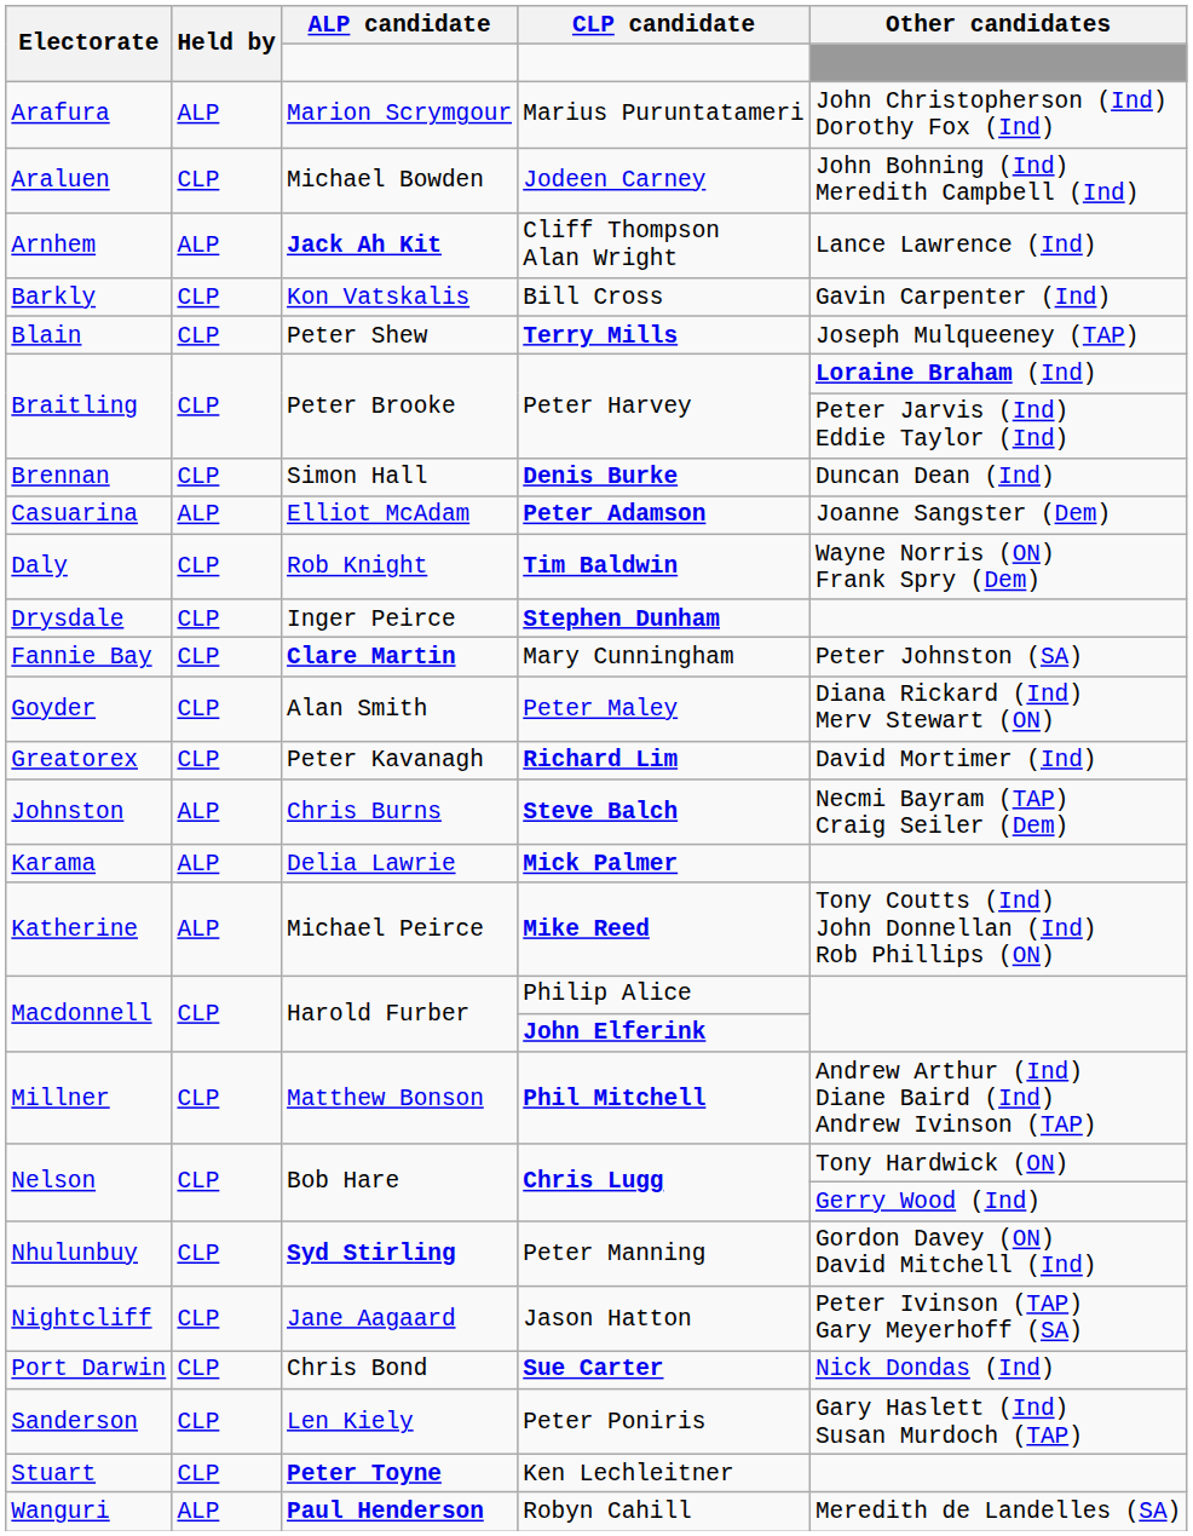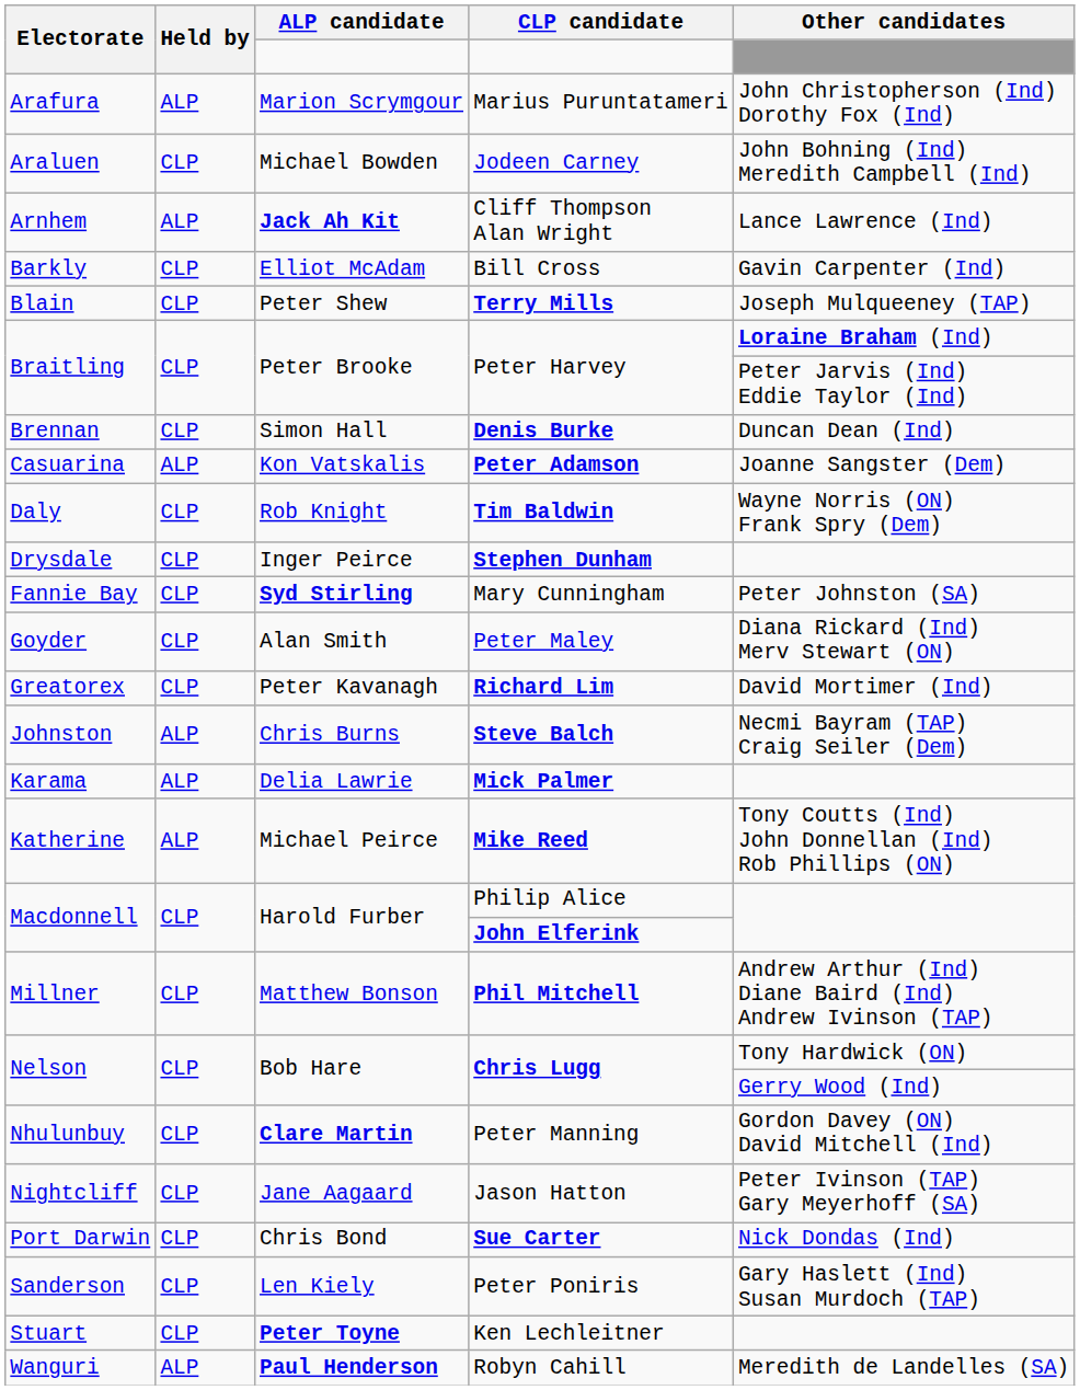 <table class="wikitable">
 <tr>
 <th rowspan=2>Electorate</th>
 <th rowspan=2>Held by</th>
 <th><a href='#'>ALP</a> candidate</th>
 <th><a href='#'>CLP</a> candidate</th>
 <th>Other candidates</th>
 </tr>
 <tr>
 <td></td>
 <td></td>
 <td style="background:#999;"> </td>
 </tr>
 <tr>
 <td><a href='#'>Arafura</a></td>
 <td><a href='#'>ALP</a></td>
 <td><a href='#'>Marion Scrymgour</a></td>
 <td>Marius Puruntatameri</td>
 <td>John Christopherson (<a href='#'>Ind</a>) <br> Dorothy Fox (<a href='#'>Ind</a>)</td>
 </tr>
 <tr>
 <td><a href='#'>Araluen</a></td>
 <td><a href='#'>CLP</a></td>
 <td>Michael Bowden</td>
 <td><a href='#'>Jodeen Carney</a></td>
 <td>John Bohning (<a href='#'>Ind</a>) <br> Meredith Campbell (<a href='#'>Ind</a>)</td>
 </tr>
 <tr>
 <td><a href='#'>Arnhem</a></td>
 <td><a href='#'>ALP</a></td>
 <td><strong><a href='#'>Jack Ah Kit</a></strong></td>
 <td>Cliff Thompson <br> Alan Wright</td>
 <td>Lance Lawrence (<a href='#'>Ind</a>)</td>
 </tr>
 <tr>
 <td><a href='#'>Barkly</a></td>
 <td><a href='#'>CLP</a></td>
-<td><a href='#'>Kon Vatskalis</a></td>
+<td><a href='#'>Elliot McAdam</a></td>
 <td>Bill Cross</td>
 <td>Gavin Carpenter (<a href='#'>Ind</a>)</td>
 </tr>
 <tr>
 <td><a href='#'>Blain</a></td>
 <td><a href='#'>CLP</a></td>
 <td>Peter Shew</td>
 <td><strong><a href='#'>Terry Mills</a></strong></td>
 <td>Joseph Mulqueeney (<a href='#'>TAP</a>)</td>
 </tr>
 <tr>
 <td rowspan=2><a href='#'>Braitling</a></td>
 <td rowspan=2><a href='#'>CLP</a></td>
 <td rowspan=2>Peter Brooke</td>
 <td rowspan=2>Peter Harvey</td>
 <td><strong><a href='#'>Loraine Braham</a></strong> (<a href='#'>Ind</a>)</td>
 </tr>
 <tr>
 <td>Peter Jarvis (<a href='#'>Ind</a>) <br> Eddie Taylor (<a href='#'>Ind</a>)</td>
 </tr>
 <tr>
 <td><a href='#'>Brennan</a></td>
 <td><a href='#'>CLP</a></td>
 <td>Simon Hall</td>
 <td><strong><a href='#'>Denis Burke</a></strong></td>
 <td>Duncan Dean (<a href='#'>Ind</a>)</td>
 </tr>
 <tr>
 <td><a href='#'>Casuarina</a></td>
 <td><a href='#'>ALP</a></td>
-<td><a href='#'>Elliot McAdam</a></td>
+<td><a href='#'>Kon Vatskalis</a></td>
 <td><strong><a href='#'>Peter Adamson</a></strong></td>
 <td>Joanne Sangster (<a href='#'>Dem</a>)</td>
 </tr>
 <tr>
 <td><a href='#'>Daly</a></td>
 <td><a href='#'>CLP</a></td>
 <td><a href='#'>Rob Knight</a></td>
 <td><strong><a href='#'>Tim Baldwin</a></strong></td>
 <td>Wayne Norris (<a href='#'>ON</a>) <br> Frank Spry (<a href='#'>Dem</a>)</td>
 </tr>
 <tr>
 <td><a href='#'>Drysdale</a></td>
 <td><a href='#'>CLP</a></td>
 <td>Inger Peirce</td>
 <td><strong><a href='#'>Stephen Dunham</a></strong></td>
 <td></td>
 </tr>
 <tr>
 <td><a href='#'>Fannie Bay</a></td>
 <td><a href='#'>CLP</a></td>
-<td><strong><a href='#'>Clare Martin</a></strong></td>
+<td><strong><a href='#'>Syd Stirling</a></strong></td>
 <td>Mary Cunningham</td>
 <td>Peter Johnston (<a href='#'>SA</a>)</td>
 </tr>
 <tr>
 <td><a href='#'>Goyder</a></td>
 <td><a href='#'>CLP</a></td>
 <td>Alan Smith</td>
 <td><a href='#'>Peter Maley</a></td>
 <td>Diana Rickard (<a href='#'>Ind</a>) <br> Merv Stewart (<a href='#'>ON</a>)</td>
 </tr>
 <tr>
 <td><a href='#'>Greatorex</a></td>
 <td><a href='#'>CLP</a></td>
 <td>Peter Kavanagh</td>
 <td><strong><a href='#'>Richard Lim</a></strong></td>
 <td>David Mortimer (<a href='#'>Ind</a>)</td>
 </tr>
 <tr>
 <td><a href='#'>Johnston</a></td>
 <td><a href='#'>ALP</a></td>
 <td><a href='#'>Chris Burns</a></td>
 <td><strong><a href='#'>Steve Balch</a></strong></td>
 <td>Necmi Bayram (<a href='#'>TAP</a>) <br> Craig Seiler (<a href='#'>Dem</a>)</td>
 </tr>
 <tr>
 <td><a href='#'>Karama</a></td>
 <td><a href='#'>ALP</a></td>
 <td><a href='#'>Delia Lawrie</a></td>
 <td><strong><a href='#'>Mick Palmer</a></strong></td>
 <td></td>
 </tr>
 <tr>
 <td><a href='#'>Katherine</a></td>
 <td><a href='#'>ALP</a></td>
 <td>Michael Peirce</td>
 <td><strong><a href='#'>Mike Reed</a></strong></td>
 <td>Tony Coutts (<a href='#'>Ind</a>) <br> John Donnellan (<a href='#'>Ind</a>) <br> Rob Phillips (<a href='#'>ON</a>)</td>
 </tr>
 <tr>
 <td rowspan=2><a href='#'>Macdonnell</a></td>
 <td rowspan=2><a href='#'>CLP</a></td>
 <td rowspan=2>Harold Furber</td>
 <td>Philip Alice</td>
 <td rowspan=2></td>
 </tr>
 <tr>
 <td><strong><a href='#'>John Elferink</a></strong></td>
 </tr>
 <tr>
 <td><a href='#'>Millner</a></td>
 <td><a href='#'>CLP</a></td>
 <td><a href='#'>Matthew Bonson</a></td>
 <td><strong><a href='#'>Phil Mitchell</a></strong></td>
 <td>Andrew Arthur (<a href='#'>Ind</a>) <br> Diane Baird (<a href='#'>Ind</a>) <br> Andrew Ivinson (<a href='#'>TAP</a>)</td>
 </tr>
 <tr>
 <td rowspan=2><a href='#'>Nelson</a></td>
 <td rowspan=2><a href='#'>CLP</a></td>
 <td rowspan=2>Bob Hare</td>
 <td rowspan=2><strong><a href='#'>Chris Lugg</a></strong></td>
 <td>Tony Hardwick (<a href='#'>ON</a>)</td>
 </tr>
 <tr>
 <td><a href='#'>Gerry Wood</a> (<a href='#'>Ind</a>)</td>
 </tr>
 <tr>
 <td><a href='#'>Nhulunbuy</a></td>
 <td><a href='#'>CLP</a></td>
-<td><strong><a href='#'>Syd Stirling</a></strong></td>
+<td><strong><a href='#'>Clare Martin</a></strong></td>
 <td>Peter Manning</td>
 <td>Gordon Davey (<a href='#'>ON</a>) <br> David Mitchell (<a href='#'>Ind</a>)</td>
 </tr>
 <tr>
 <td><a href='#'>Nightcliff</a></td>
 <td><a href='#'>CLP</a></td>
 <td><a href='#'>Jane Aagaard</a></td>
 <td>Jason Hatton</td>
 <td>Peter Ivinson (<a href='#'>TAP</a>) <br> Gary Meyerhoff (<a href='#'>SA</a>)</td>
 </tr>
 <tr>
 <td><a href='#'>Port Darwin</a></td>
 <td><a href='#'>CLP</a></td>
 <td>Chris Bond</td>
 <td><strong><a href='#'>Sue Carter</a></strong></td>
 <td><a href='#'>Nick Dondas</a> (<a href='#'>Ind</a>)</td>
 </tr>
 <tr>
 <td><a href='#'>Sanderson</a></td>
 <td><a href='#'>CLP</a></td>
 <td><a href='#'>Len Kiely</a></td>
 <td>Peter Poniris</td>
 <td>Gary Haslett (<a href='#'>Ind</a>) <br> Susan Murdoch (<a href='#'>TAP</a>)</td>
 </tr>
 <tr>
 <td><a href='#'>Stuart</a></td>
 <td><a href='#'>CLP</a></td>
 <td><strong><a href='#'>Peter Toyne</a></strong></td>
 <td>Ken Lechleitner</td>
 <td></td>
 </tr>
 <tr>
 <td><a href='#'>Wanguri</a></td>
 <td><a href='#'>ALP</a></td>
 <td><strong><a href='#'>Paul Henderson</a></strong></td>
 <td>Robyn Cahill</td>
 <td>Meredith de Landelles (<a href='#'>SA</a>)</td>
 </tr>
 </table>
